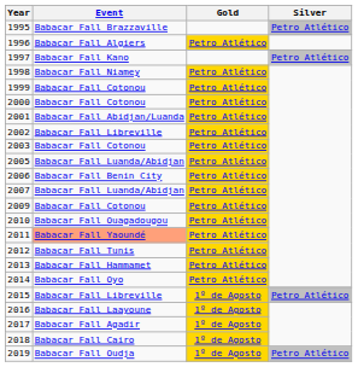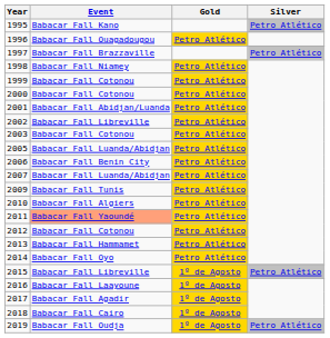 <table class="wikitable" style="text-align:center; font-size:70%;">
 <tr>
 <th>Year</th>
 <th><a href='#'>Event</a></th>
 <th>Gold</th>
 <th>Silver</th>
 </tr>
 <tr>
 <td>1995</td>
-<td align=left><a href='#'>Babacar Fall Brazzaville</a></td>
+<td align=left><a href='#'>Babacar Fall Kano</a></td>
 <td></td>
 <td style="background:silver;"><a href='#'>Petro Atlético</a></td>
 </tr>
 <tr>
 <td>1996</td>
-<td align=left><a href='#'>Babacar Fall Algiers</a></td>
+<td align=left><a href='#'>Babacar Fall Ouagadougou</a></td>
 <td style="background:gold;"><a href='#'>Petro Atlético</a></td>
 <td></td>
 </tr>
 <tr>
 <td>1997</td>
-<td align=left><a href='#'>Babacar Fall Kano</a></td>
+<td align=left><a href='#'>Babacar Fall Brazzaville</a></td>
 <td></td>
 <td style="background:silver;"><a href='#'>Petro Atlético</a></td>
 </tr>
 <tr>
 <td>1998</td>
 <td align=left><a href='#'>Babacar Fall Niamey</a></td>
 <td style="background:gold;"><a href='#'>Petro Atlético</a></td>
 </tr>
 <tr>
 <td>1999</td>
 <td align=left><a href='#'>Babacar Fall Cotonou</a></td>
 <td style="background:gold;"><a href='#'>Petro Atlético</a></td>
 </tr>
 <tr>
 <td>2000</td>
 <td align=left><a href='#'>Babacar Fall Cotonou</a></td>
 <td style="background:gold;"><a href='#'>Petro Atlético</a></td>
 </tr>
 <tr>
 <td>2001</td>
 <td align=left><a href='#'>Babacar Fall Abidjan/Luanda</a></td>
 <td style="background:gold;"><a href='#'>Petro Atlético</a></td>
 </tr>
 <tr>
 <td>2002</td>
 <td align=left><a href='#'>Babacar Fall Libreville</a></td>
 <td style="background:gold;"><a href='#'>Petro Atlético</a></td>
 </tr>
 <tr>
 <td>2003</td>
 <td align=left><a href='#'>Babacar Fall Cotonou</a></td>
 <td style="background:gold;"><a href='#'>Petro Atlético</a></td>
 </tr>
 <tr>
 <td>2005</td>
 <td align=left><a href='#'>Babacar Fall Luanda/Abidjan</a></td>
 <td style="background:gold;"><a href='#'>Petro Atlético</a></td>
 </tr>
 <tr>
 <td>2006</td>
 <td align=left><a href='#'>Babacar Fall Benin City</a></td>
 <td style="background:gold;"><a href='#'>Petro Atlético</a></td>
 </tr>
 <tr>
 <td>2007</td>
 <td align=left><a href='#'>Babacar Fall Luanda/Abidjan</a></td>
 <td style="background:gold;"><a href='#'>Petro Atlético</a></td>
 </tr>
 <tr>
 <td>2009</td>
-<td align=left><a href='#'>Babacar Fall Cotonou</a></td>
+<td align=left><a href='#'>Babacar Fall Tunis</a></td>
 <td style="background:gold;"><a href='#'>Petro Atlético</a></td>
 </tr>
 <tr>
 <td>2010</td>
-<td align=left><a href='#'>Babacar Fall Ouagadougou</a></td>
+<td align=left><a href='#'>Babacar Fall Algiers</a></td>
 <td style="background:gold;"><a href='#'>Petro Atlético</a></td>
 </tr>
 <tr>
 <td>2011</td>
 <td align=left style="background: lightsalmon;"><a href='#'>Babacar Fall Yaoundé</a></td>
 <td style="background:gold;"><a href='#'>Petro Atlético</a></td>
 </tr>
 <tr>
 <td>2012</td>
-<td align=left><a href='#'>Babacar Fall Tunis</a></td>
+<td align=left><a href='#'>Babacar Fall Cotonou</a></td>
 <td style="background:gold;"><a href='#'>Petro Atlético</a></td>
 </tr>
 <tr>
 <td>2013</td>
 <td align=left><a href='#'>Babacar Fall Hammamet</a></td>
 <td style="background:gold;"><a href='#'>Petro Atlético</a></td>
 </tr>
 <tr>
 <td>2014</td>
 <td align=left><a href='#'>Babacar Fall Oyo</a></td>
 <td style="background:gold;"><a href='#'>Petro Atlético</a></td>
 </tr>
 <tr>
 <td>2015</td>
 <td align=left><a href='#'>Babacar Fall Libreville</a></td>
 <td style="background:gold;"><a href='#'>1º de Agosto</a></td>
 <td style="background:silver;"><a href='#'>Petro Atlético</a></td>
 </tr>
 <tr>
 <td>2016</td>
 <td align=left><a href='#'>Babacar Fall Laayoune</a></td>
 <td style="background:gold;"><a href='#'>1º de Agosto</a></td>
 </tr>
 <tr>
 <td>2017</td>
 <td align=left><a href='#'>Babacar Fall Agadir</a></td>
 <td style="background:gold;"><a href='#'>1º de Agosto</a></td>
 </tr>
 <tr>
 <td>2018</td>
 <td align=left><a href='#'>Babacar Fall Cairo</a></td>
 <td style="background:gold;"><a href='#'>1º de Agosto</a></td>
 </tr>
 <tr>
 <td>2019</td>
 <td align=left><a href='#'>Babacar Fall Oudja</a></td>
 <td style="background:gold;"><a href='#'>1º de Agosto</a></td>
 <td style="background:silver;"><a href='#'>Petro Atlético</a></td>
 </tr>
 </table>
